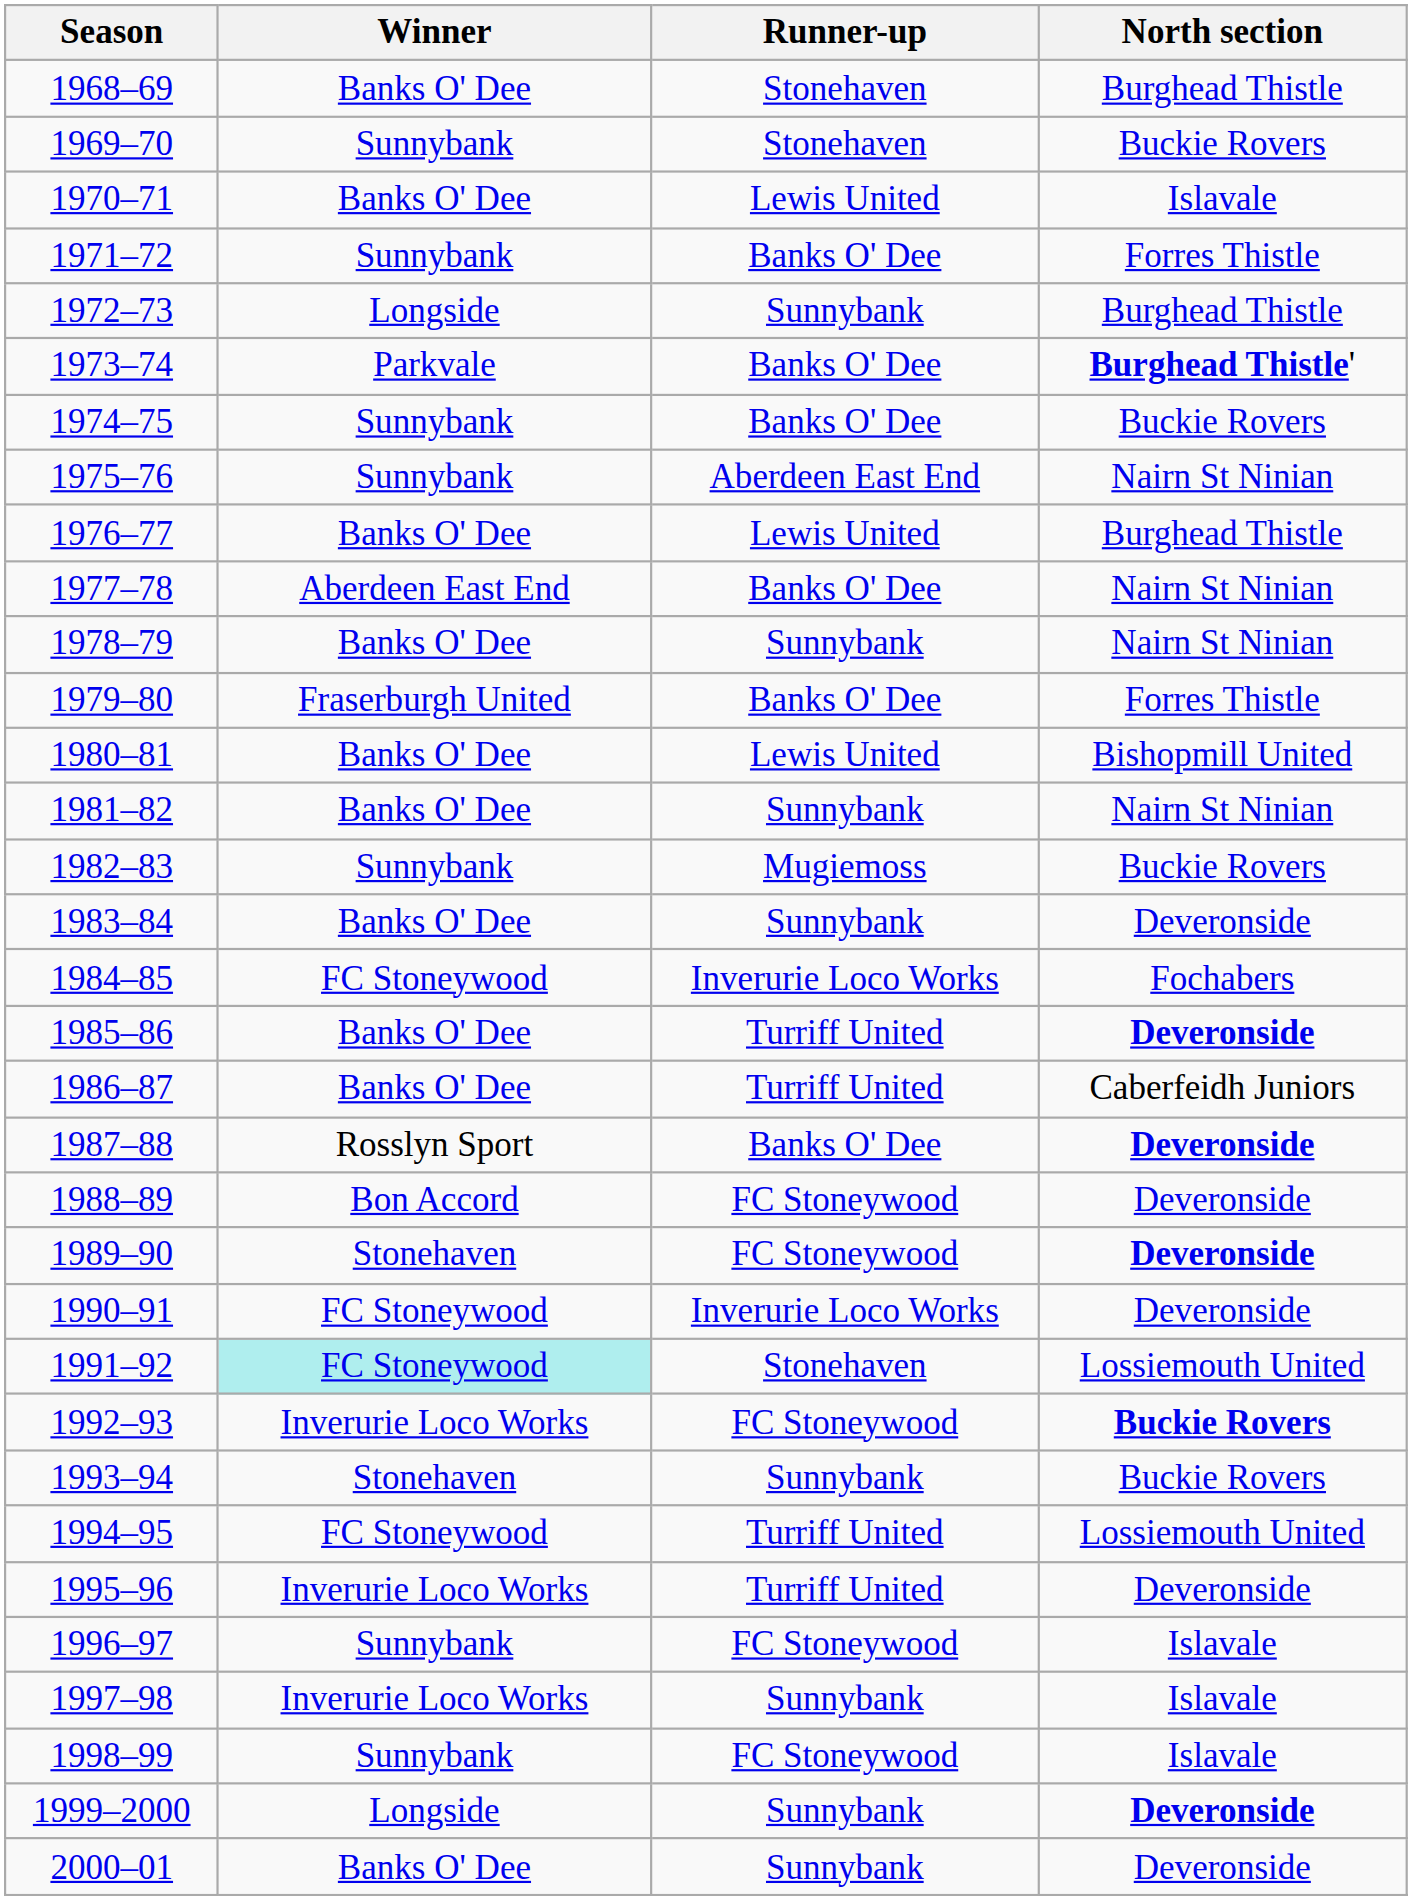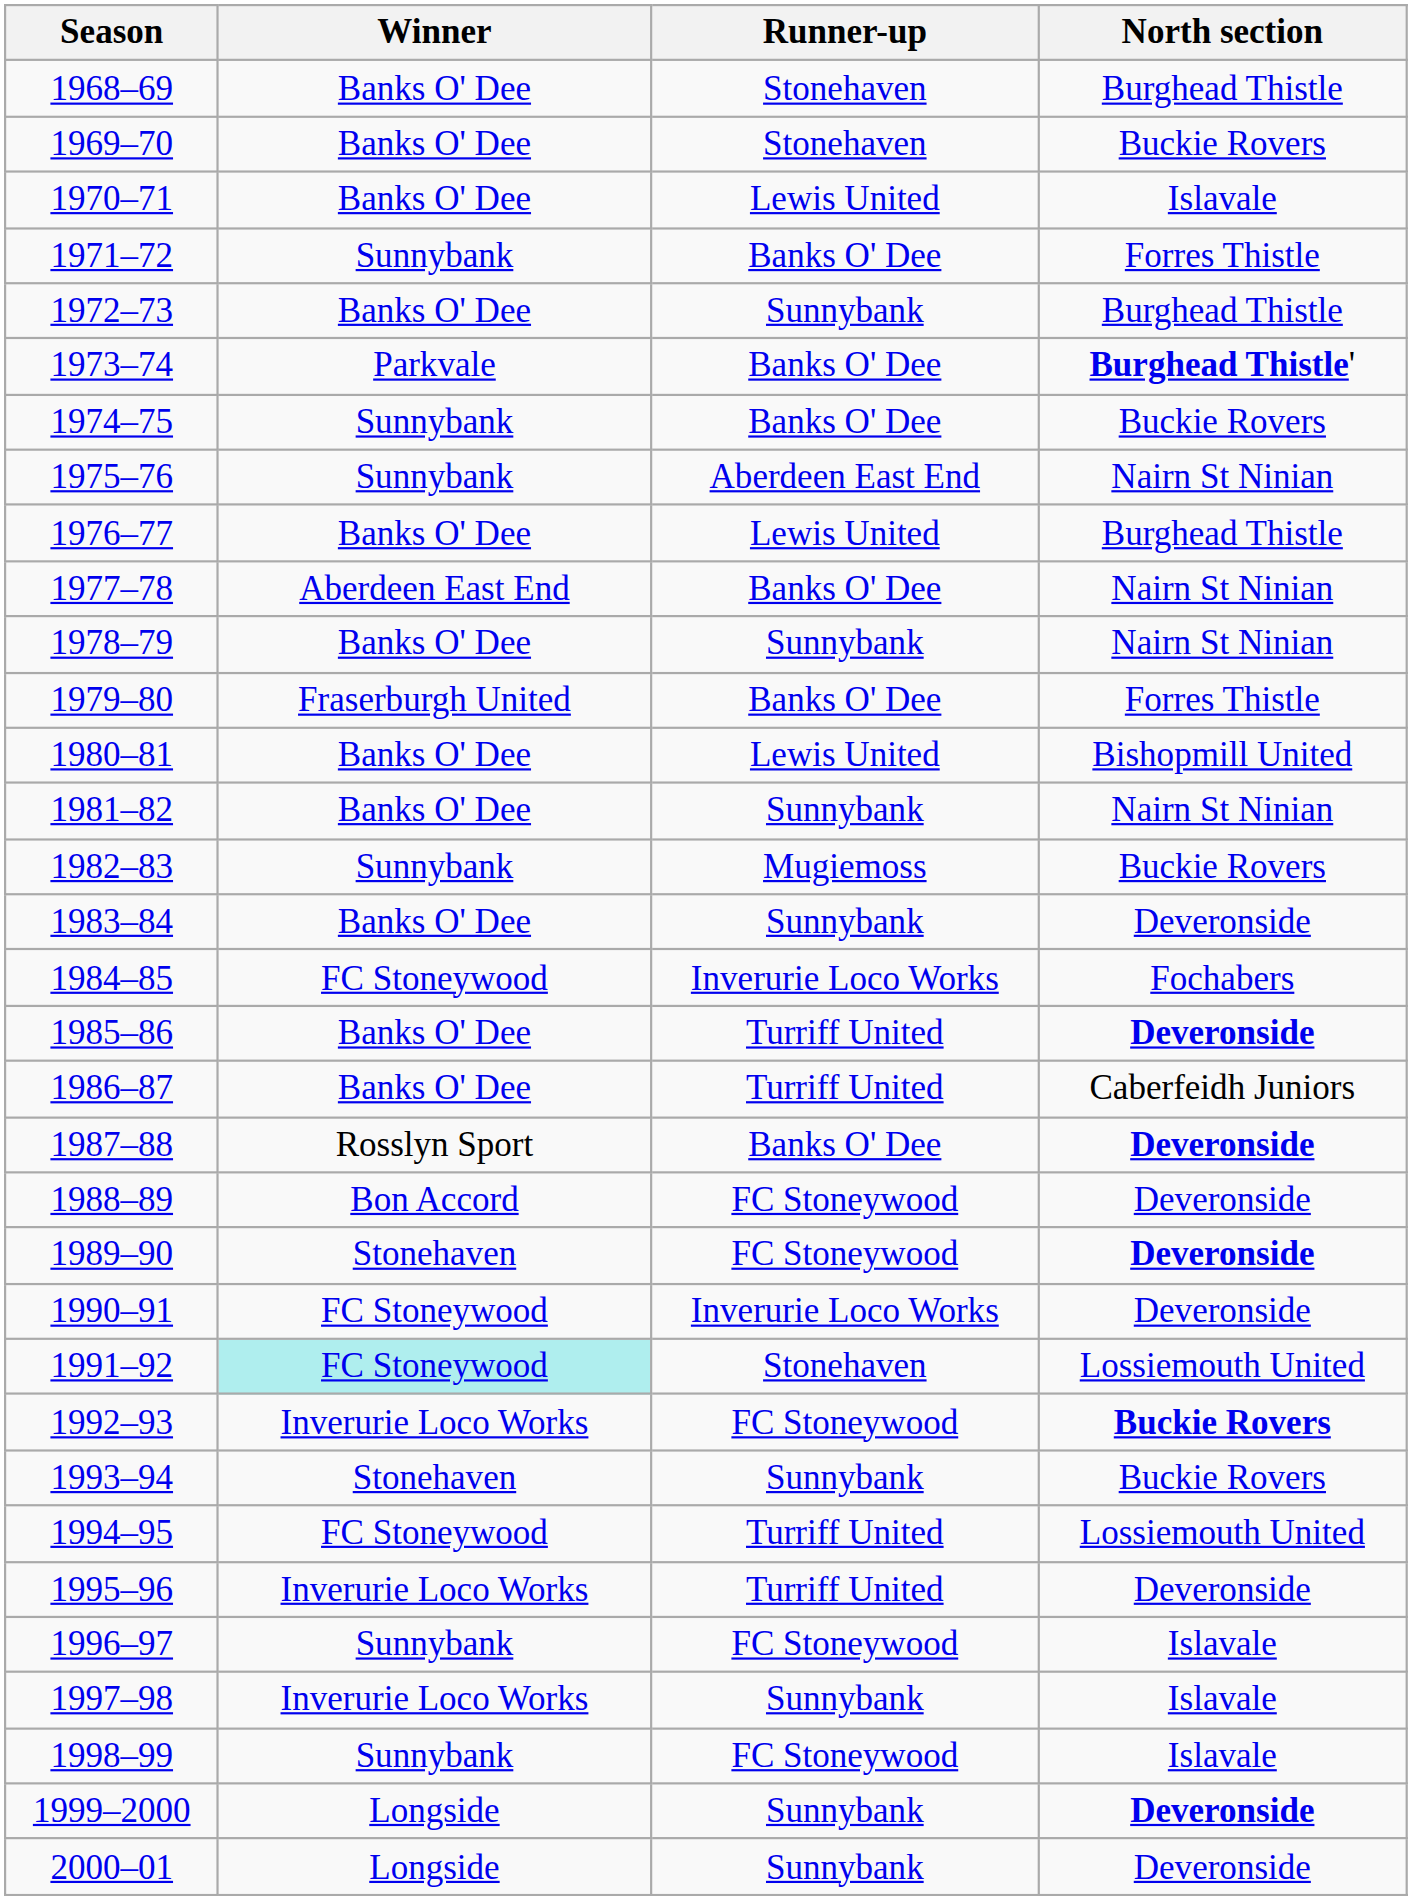 <table class="wikitable sortable" style="text-align: center;">
 <tr>
 <th width=90>Season</th>
 <th width=190>Winner</th>
 <th width=170>Runner-up</th>
 <th width=160>North section</th>
 </tr>
 <tr>
 <td><a href='#'>1968–69</a></td>
 <td><a href='#'>Banks O' Dee</a></td>
 <td><a href='#'>Stonehaven</a></td>
 <td><a href='#'>Burghead Thistle</a></td>
 </tr>
 <tr>
 <td><a href='#'>1969–70</a></td>
-<td><a href='#'>Sunnybank</a></td>
+<td><a href='#'>Banks O' Dee</a></td>
 <td><a href='#'>Stonehaven</a></td>
 <td><a href='#'>Buckie Rovers</a></td>
 </tr>
 <tr>
 <td><a href='#'>1970–71</a></td>
 <td><a href='#'>Banks O' Dee</a></td>
 <td><a href='#'>Lewis United</a></td>
 <td><a href='#'>Islavale</a></td>
 </tr>
 <tr>
 <td><a href='#'>1971–72</a></td>
 <td><a href='#'>Sunnybank</a></td>
 <td><a href='#'>Banks O' Dee</a></td>
 <td><a href='#'>Forres Thistle</a></td>
 </tr>
 <tr>
 <td><a href='#'>1972–73</a></td>
-<td><a href='#'>Longside</a></td>
+<td><a href='#'>Banks O' Dee</a></td>
 <td><a href='#'>Sunnybank</a></td>
 <td><a href='#'>Burghead Thistle</a></td>
 </tr>
 <tr>
 <td><a href='#'>1973–74</a></td>
 <td><a href='#'>Parkvale</a></td>
 <td><a href='#'>Banks O' Dee</a></td>
 <td><strong><a href='#'>Burghead Thistle</a></strong>'</td>
 </tr>
 <tr>
 <td><a href='#'>1974–75</a></td>
 <td><a href='#'>Sunnybank</a></td>
 <td><a href='#'>Banks O' Dee</a></td>
 <td><a href='#'>Buckie Rovers</a></td>
 </tr>
 <tr>
 <td><a href='#'>1975–76</a></td>
 <td><a href='#'>Sunnybank</a></td>
 <td><a href='#'>Aberdeen East End</a></td>
 <td><a href='#'>Nairn St Ninian</a></td>
 </tr>
 <tr>
 <td><a href='#'>1976–77</a></td>
 <td><a href='#'>Banks O' Dee</a></td>
 <td><a href='#'>Lewis United</a></td>
 <td><a href='#'>Burghead Thistle</a></td>
 </tr>
 <tr>
 <td><a href='#'>1977–78</a></td>
 <td><a href='#'>Aberdeen East End</a></td>
 <td><a href='#'>Banks O' Dee</a></td>
 <td><a href='#'>Nairn St Ninian</a></td>
 </tr>
 <tr>
 <td><a href='#'>1978–79</a></td>
 <td><a href='#'>Banks O' Dee</a></td>
 <td><a href='#'>Sunnybank</a></td>
 <td><a href='#'>Nairn St Ninian</a></td>
 </tr>
 <tr>
 <td><a href='#'>1979–80</a></td>
 <td><a href='#'>Fraserburgh United</a></td>
 <td><a href='#'>Banks O' Dee</a></td>
 <td><a href='#'>Forres Thistle</a></td>
 </tr>
 <tr>
 <td><a href='#'>1980–81</a></td>
 <td><a href='#'>Banks O' Dee</a></td>
 <td><a href='#'>Lewis United</a></td>
 <td><a href='#'>Bishopmill United</a></td>
 </tr>
 <tr>
 <td><a href='#'>1981–82</a></td>
 <td><a href='#'>Banks O' Dee</a></td>
 <td><a href='#'>Sunnybank</a></td>
 <td><a href='#'>Nairn St Ninian</a></td>
 </tr>
 <tr>
 <td><a href='#'>1982–83</a></td>
 <td><a href='#'>Sunnybank</a></td>
 <td><a href='#'>Mugiemoss</a></td>
 <td><a href='#'>Buckie Rovers</a></td>
 </tr>
 <tr>
 <td><a href='#'>1983–84</a></td>
 <td><a href='#'>Banks O' Dee</a></td>
 <td><a href='#'>Sunnybank</a></td>
 <td><a href='#'>Deveronside</a></td>
 </tr>
 <tr>
 <td><a href='#'>1984–85</a></td>
 <td><a href='#'>FC Stoneywood</a></td>
 <td><a href='#'>Inverurie Loco Works</a></td>
 <td><a href='#'>Fochabers</a></td>
 </tr>
 <tr>
 <td><a href='#'>1985–86</a></td>
 <td><a href='#'>Banks O' Dee</a></td>
 <td><a href='#'>Turriff United</a></td>
 <td><strong><a href='#'>Deveronside</a></strong></td>
 </tr>
 <tr>
 <td><a href='#'>1986–87</a></td>
 <td><a href='#'>Banks O' Dee</a></td>
 <td><a href='#'>Turriff United</a></td>
 <td>Caberfeidh Juniors</td>
 </tr>
 <tr>
 <td><a href='#'>1987–88</a></td>
 <td>Rosslyn Sport</td>
 <td><a href='#'>Banks O' Dee</a></td>
 <td><strong><a href='#'>Deveronside</a></strong></td>
 </tr>
 <tr>
 <td><a href='#'>1988–89</a></td>
 <td><a href='#'>Bon Accord</a></td>
 <td><a href='#'>FC Stoneywood</a></td>
 <td><a href='#'>Deveronside</a></td>
 </tr>
 <tr>
 <td><a href='#'>1989–90</a></td>
 <td><a href='#'>Stonehaven</a></td>
 <td><a href='#'>FC Stoneywood</a></td>
 <td><strong><a href='#'>Deveronside</a></strong></td>
 </tr>
 <tr>
 <td><a href='#'>1990–91</a></td>
 <td><a href='#'>FC Stoneywood</a></td>
 <td><a href='#'>Inverurie Loco Works</a></td>
 <td><a href='#'>Deveronside</a></td>
 </tr>
 <tr>
 <td><a href='#'>1991–92</a></td>
 <td style="background: paleturquoise;"><a href='#'>FC Stoneywood</a></td>
 <td><a href='#'>Stonehaven</a></td>
 <td><a href='#'>Lossiemouth United</a></td>
 </tr>
 <tr>
 <td><a href='#'>1992–93</a></td>
 <td><a href='#'>Inverurie Loco Works</a></td>
 <td><a href='#'>FC Stoneywood</a></td>
 <td><strong><a href='#'>Buckie Rovers</a></strong></td>
 </tr>
 <tr>
 <td><a href='#'>1993–94</a></td>
 <td><a href='#'>Stonehaven</a></td>
 <td><a href='#'>Sunnybank</a></td>
 <td><a href='#'>Buckie Rovers</a></td>
 </tr>
 <tr>
 <td><a href='#'>1994–95</a></td>
 <td><a href='#'>FC Stoneywood</a></td>
 <td><a href='#'>Turriff United</a></td>
 <td><a href='#'>Lossiemouth United</a></td>
 </tr>
 <tr>
 <td><a href='#'>1995–96</a></td>
 <td><a href='#'>Inverurie Loco Works</a></td>
 <td><a href='#'>Turriff United</a></td>
 <td><a href='#'>Deveronside</a></td>
 </tr>
 <tr>
 <td><a href='#'>1996–97</a></td>
 <td><a href='#'>Sunnybank</a></td>
 <td><a href='#'>FC Stoneywood</a></td>
 <td><a href='#'>Islavale</a></td>
 </tr>
 <tr>
 <td><a href='#'>1997–98</a></td>
 <td><a href='#'>Inverurie Loco Works</a></td>
 <td><a href='#'>Sunnybank</a></td>
 <td><a href='#'>Islavale</a></td>
 </tr>
 <tr>
 <td><a href='#'>1998–99</a></td>
 <td><a href='#'>Sunnybank</a></td>
 <td><a href='#'>FC Stoneywood</a></td>
 <td><a href='#'>Islavale</a></td>
 </tr>
 <tr>
 <td><a href='#'>1999–2000</a></td>
 <td><a href='#'>Longside</a></td>
 <td><a href='#'>Sunnybank</a></td>
 <td><strong><a href='#'>Deveronside</a></strong></td>
 </tr>
 <tr>
 <td><a href='#'>2000–01</a></td>
-<td><a href='#'>Banks O' Dee</a></td>
+<td><a href='#'>Longside</a></td>
 <td><a href='#'>Sunnybank</a></td>
 <td><a href='#'>Deveronside</a></td>
 </tr>
 <tr>
 </tr>
 </table>
